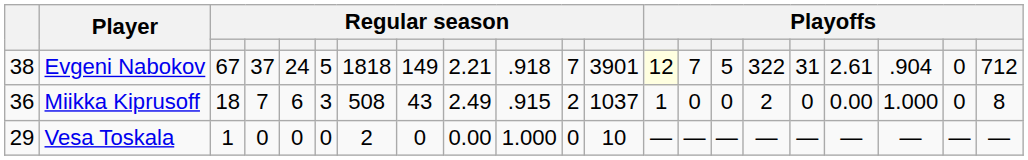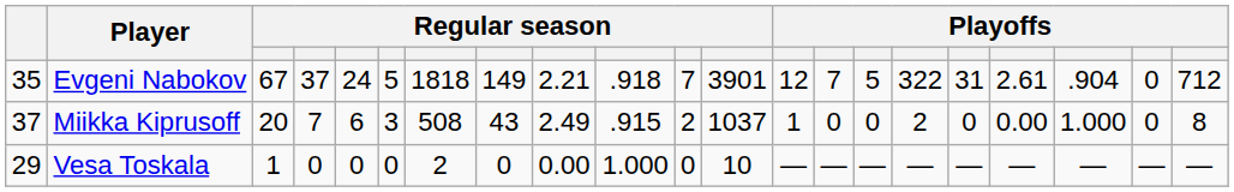 <table class="wikitable plainrowheaders" style="text-align:center;">
 <tr>
 <th scope="col" rowspan="2"></th>
 <th scope="col" rowspan="2">Player</th>
 <th scope=colgroup colspan=10>Regular season</th>
 <th scope=colgroup colspan=9>Playoffs</th>
 </tr>
 <tr>
 <th scope="col"></th>
 <th scope="col"></th>
 <th scope="col"></th>
 <th scope="col"></th>
 <th scope="col"></th>
 <th scope="col"></th>
 <th scope="col"></th>
 <th scope="col"></th>
 <th scope="col"></th>
 <th scope="col"></th>
 <th scope="col"></th>
 <th scope="col"></th>
 <th scope="col"></th>
 <th scope="col"></th>
 <th scope="col"></th>
 <th scope="col"></th>
 <th scope="col"></th>
 <th scope="col"></th>
 <th scope="col"></th>
 </tr>
 <tr>
-<td scope="row">38</td>
+<td scope="row">35</td>
 <td align="left"><a href='#'>Evgeni Nabokov</a></td>
 <td>67</td>
 <td>37</td>
 <td>24</td>
 <td>5</td>
 <td>1818</td>
 <td>149</td>
 <td>2.21</td>
 <td>.918</td>
 <td>7</td>
 <td>3901</td>
-<td style="background: lightyellow;">12</td>
+<td>12</td>
 <td>7</td>
 <td>5</td>
 <td>322</td>
 <td>31</td>
 <td>2.61</td>
 <td>.904</td>
 <td>0</td>
 <td>712</td>
 </tr>
 <tr>
-<td scope="row">36</td>
+<td scope="row">37</td>
 <td align="left"><a href='#'>Miikka Kiprusoff</a></td>
-<td>18</td>
+<td>20</td>
 <td>7</td>
 <td>6</td>
 <td>3</td>
 <td>508</td>
 <td>43</td>
 <td>2.49</td>
 <td>.915</td>
 <td>2</td>
 <td>1037</td>
 <td>1</td>
 <td>0</td>
 <td>0</td>
 <td>2</td>
 <td>0</td>
 <td>0.00</td>
 <td>1.000</td>
 <td>0</td>
 <td>8</td>
 </tr>
 <tr>
 <td scope="row">29</td>
 <td align="left"><a href='#'>Vesa Toskala</a></td>
 <td>1</td>
 <td>0</td>
 <td>0</td>
 <td>0</td>
 <td>2</td>
 <td>0</td>
 <td>0.00</td>
 <td>1.000</td>
 <td>0</td>
 <td>10</td>
 <td>—</td>
 <td>—</td>
 <td>—</td>
 <td>—</td>
 <td>—</td>
 <td>—</td>
 <td>—</td>
 <td>—</td>
 <td>—</td>
 </tr>
 </table>
